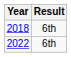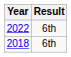 <table class="wikitable" style="text-align:center">
 <tr>
 <th>Year</th>
 <th>Result</th>
 </tr>
 <tr>
+<td><a href='#'>2022</a></td>
+<td>6th</td>
+</tr>
+<tr>
 <td><a href='#'>2018</a></td>
 <td>6th</td>
 </tr>
-<tr>
-<td><a href='#'>2022</a></td>
-<td>6th</td>
-</tr>
 </table>
